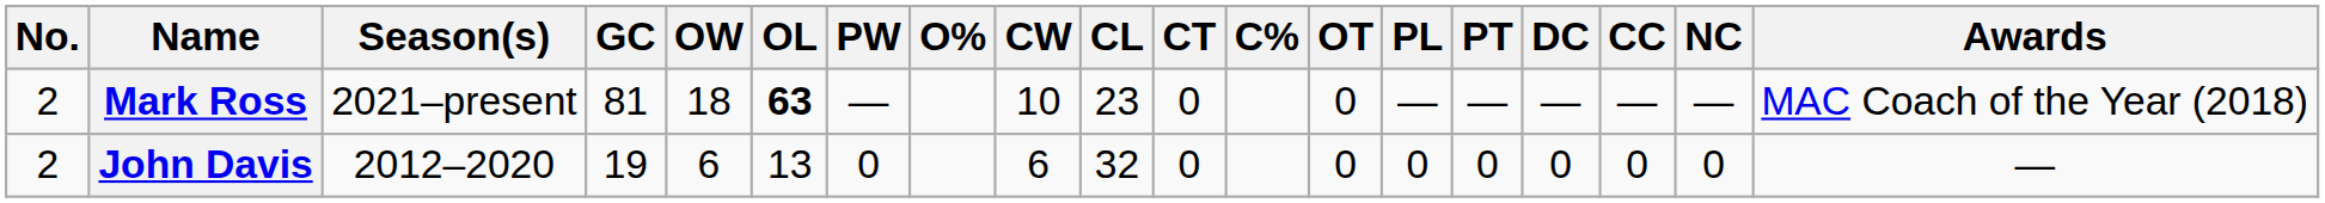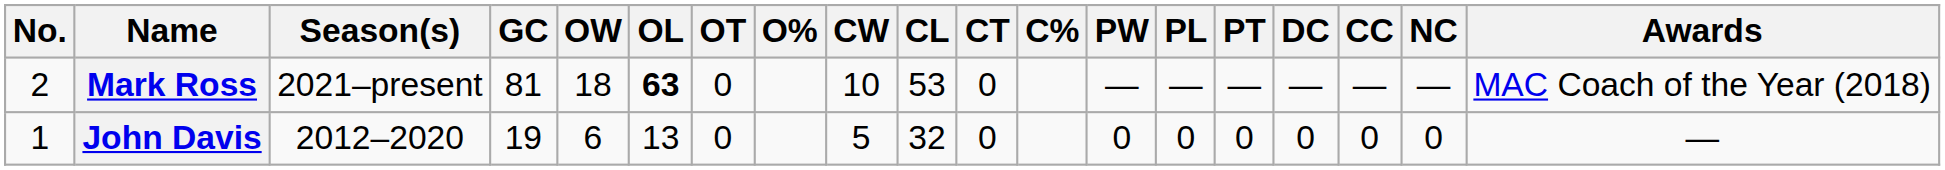 <table class="wikitable sortable plainrowheaders" style="text-align:center">
 <tr>
 <th scope="col" class="unsortable">No.</th>
 <th scope="col">Name</th>
 <th scope="col">Season(s)</th>
 <th scope="col">GC</th>
 <th scope="col">OW</th>
 <th scope="col">OL</th>
-<th scope="col">PW</th>
+<th scope="col">OT</th>
 <th scope="col">O%</th>
 <th scope="col">CW</th>
 <th scope="col">CL</th>
 <th scope="col">CT</th>
 <th scope="col">C%</th>
-<th scope="col">OT</th>
+<th scope="col">PW</th>
 <th scope="col">PL</th>
 <th scope="col">PT</th>
 <th scope="col">DC</th>
 <th scope="col">CC</th>
 <th scope="col">NC</th>
 <th scope="col" class="unsortable">Awards</th>
 </tr>
 <tr>
 <td>2</td>
 <th scope="row"><a href='#'>Mark Ross</a></th>
 <td>2021–present</td>
 <td>81</td>
 <td>18</td>
 <td><strong>63</strong></td>
-<td>—</td>
+<td>0</td>
 <td></td>
 <td>10</td>
-<td>23</td>
+<td>53</td>
 <td>0</td>
 <td></td>
-<td>0</td>
+<td>—</td>
 <td>—</td>
 <td>—</td>
 <td>—</td>
 <td>—</td>
 <td>—</td>
 <td><a href='#'>MAC</a> Coach of the Year (2018)</td>
 </tr>
 <tr>
-<td>2</td>
+<td>1</td>
 <th scope="row"><a href='#'>John Davis</a></th>
 <td>2012–2020</td>
 <td>19</td>
 <td>6</td>
 <td>13</td>
 <td>0</td>
 <td></td>
-<td>6</td>
+<td>5</td>
 <td>32</td>
 <td>0</td>
 <td></td>
 <td>0</td>
 <td>0</td>
 <td>0</td>
 <td>0</td>
 <td>0</td>
 <td>0</td>
 <td>—</td>
 </tr>
 </table>
